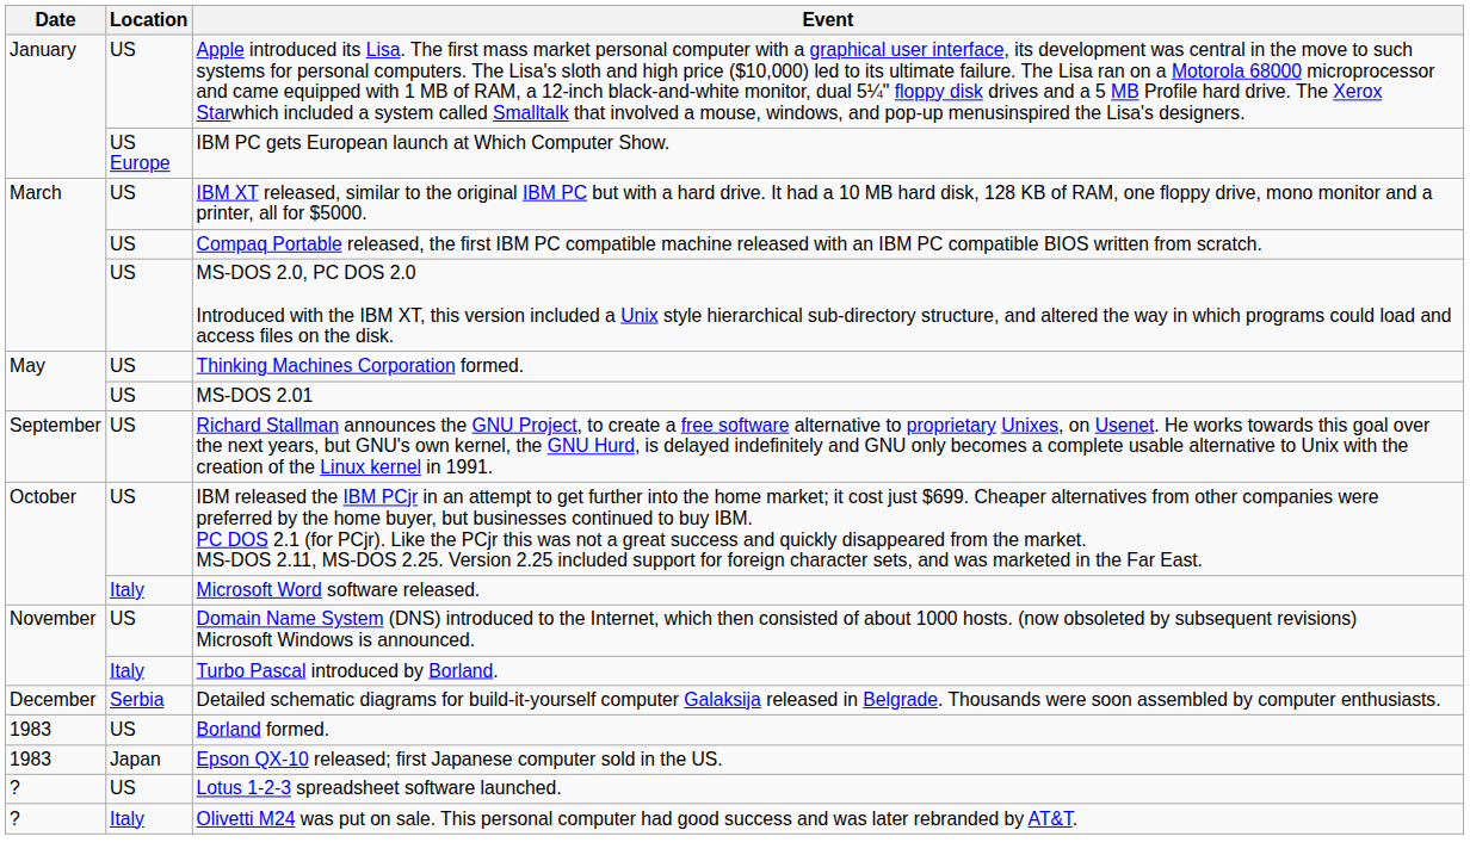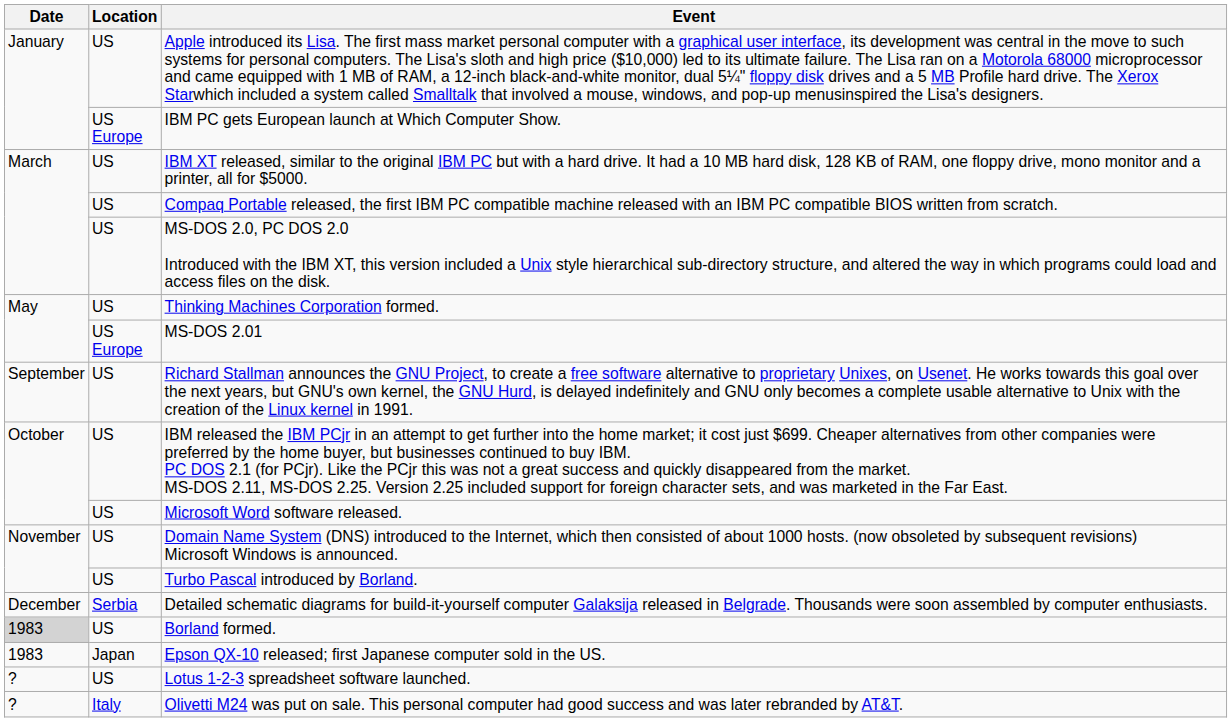 <table class="wikitable sortable">
 <tr>
 <th>Date</th>
 <th>Location</th>
 <th class="unsortable">Event</th>
 </tr>
 <tr valign="top">
 <td rowspan="2">January</td>
 <td>US</td>
 <td><a href='#'>Apple</a> introduced its <a href='#'>Lisa</a>. The first mass market personal computer with a <a href='#'>graphical user interface</a>, its development was central in the move to such systems for personal computers. The Lisa's sloth and high price ($10,000) led to its ultimate failure. The Lisa ran on a <a href='#'>Motorola 68000</a> microprocessor and came equipped with 1 MB of RAM, a 12-inch black-and-white monitor, dual 5¼" <a href='#'>floppy disk</a> drives and a 5 <a href='#'>MB</a> Profile hard drive. The <a href='#'>Xerox Star</a>which included a system called <a href='#'>Smalltalk</a> that involved a mouse, windows, and pop-up menusinspired the Lisa's designers.</td>
 </tr>
 <tr valign="top">
 <td>US<br><a href='#'>Europe</a></td>
 <td>IBM PC gets European launch at Which Computer Show.</td>
 </tr>
 <tr valign="top">
 <td rowspan="3">March</td>
 <td>US</td>
 <td><a href='#'>IBM XT</a> released, similar to the original <a href='#'>IBM PC</a> but with a hard drive. It had a 10 MB hard disk, 128 KB of RAM, one floppy drive, mono monitor and a printer, all for $5000.</td>
 </tr>
 <tr valign="top">
 <td>US</td>
 <td><a href='#'>Compaq Portable</a> released, the first IBM PC compatible machine released with an IBM PC compatible BIOS written from scratch.</td>
 </tr>
 <tr valign="top">
 <td>US</td>
 <td>MS-DOS 2.0, PC DOS 2.0<br><br>Introduced with the IBM XT, this version included a <a href='#'>Unix</a> style hierarchical sub-directory structure, and altered the way in which programs could load and access files on the disk.</td>
 </tr>
 <tr valign="top">
 <td rowspan="2">May</td>
 <td>US</td>
 <td><a href='#'>Thinking Machines Corporation</a> formed.</td>
 </tr>
 <tr valign="top">
-<td>US</td>
+<td>US<br><a href='#'>Europe</a></td>
 <td>MS-DOS 2.01</td>
 </tr>
 <tr valign="top">
 <td>September</td>
 <td>US</td>
 <td><a href='#'>Richard Stallman</a> announces the <a href='#'>GNU Project</a>, to create a <a href='#'>free software</a> alternative to <a href='#'>proprietary</a> <a href='#'>Unixes</a>, on <a href='#'>Usenet</a>. He works towards this goal over the next years, but GNU's own kernel, the <a href='#'>GNU Hurd</a>, is delayed indefinitely and GNU only becomes a complete usable alternative to Unix with the creation of the <a href='#'>Linux kernel</a> in 1991.</td>
 </tr>
 <tr valign="top">
 <td rowspan="2">October</td>
 <td>US</td>
 <td>IBM released the <a href='#'>IBM PCjr</a> in an attempt to get further into the home market; it cost just $699. Cheaper alternatives from other companies were preferred by the home buyer, but businesses continued to buy IBM.<br><a href='#'>PC DOS</a> 2.1 (for PCjr). Like the PCjr this was not a great success and quickly disappeared from the market.<br>MS-DOS 2.11, MS-DOS 2.25. Version 2.25 included support for foreign character sets, and was marketed in the Far East.</td>
 </tr>
 <tr valign="top">
-<td><a href='#'>Italy</a></td>
+<td>US</td>
 <td><a href='#'>Microsoft Word</a> software released.</td>
 </tr>
 <tr valign="top">
 <td rowspan="2">November</td>
 <td>US</td>
 <td><a href='#'>Domain Name System</a> (DNS) introduced to the Internet, which then consisted of about 1000 hosts.  (now obsoleted by subsequent revisions)<br>Microsoft Windows is announced.</td>
 </tr>
 <tr valign="top">
-<td><a href='#'>Italy</a></td>
+<td>US</td>
 <td><a href='#'>Turbo Pascal</a> introduced by <a href='#'>Borland</a>.</td>
 </tr>
 <tr valign="top">
 <td>December</td>
 <td><a href='#'>Serbia</a></td>
 <td>Detailed schematic diagrams for build-it-yourself computer <a href='#'>Galaksija</a> released in <a href='#'>Belgrade</a>. Thousands were soon assembled by computer enthusiasts.</td>
 </tr>
 <tr valign="top">
-<td>1983</td>
+<td style="background: lightgrey;">1983</td>
 <td>US</td>
 <td><a href='#'>Borland</a> formed.</td>
 </tr>
 <tr valign="top">
 <td>1983</td>
 <td>Japan</td>
 <td><a href='#'>Epson QX-10</a> released; first Japanese computer sold in the US.</td>
 </tr>
 <tr valign="top">
 <td>?</td>
 <td>US</td>
 <td><a href='#'>Lotus 1-2-3</a> spreadsheet software launched.</td>
 </tr>
 <tr valign="top">
 <td>?</td>
 <td><a href='#'>Italy</a></td>
 <td><a href='#'>Olivetti M24</a> was put on sale. This personal computer had good success and was later rebranded by <a href='#'>AT&T</a>.</td>
 </tr>
 </table>
